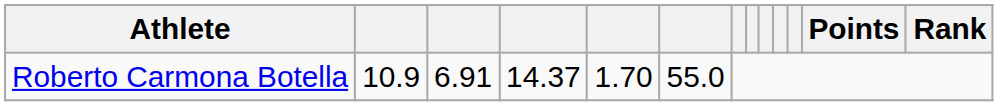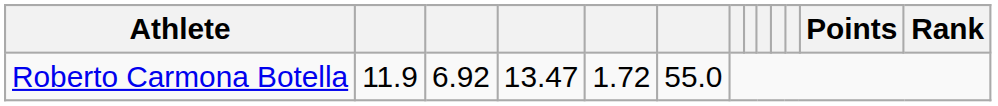 <table class=wikitable style=font-size:90%;text-align:center>
 <tr>
 <th>Athlete</th>
 <th></th>
 <th></th>
 <th></th>
 <th></th>
 <th></th>
 <th></th>
 <th></th>
 <th></th>
 <th></th>
 <th></th>
 <th>Points</th>
 <th>Rank</th>
 </tr>
 <tr>
 <td align=left><a href='#'>Roberto Carmona Botella</a></td>
-<td>10.9</td>
-<td>6.91</td>
-<td>14.37</td>
-<td>1.70</td>
+<td>11.9</td>
+<td>6.92</td>
+<td>13.47</td>
+<td>1.72</td>
 <td>55.0</td>
 <td colspan=7></td>
 </tr>
 </table>
